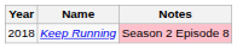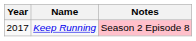 <table class="wikitable">
 <tr>
 <th>Year</th>
 <th>Name</th>
 <th>Notes</th>
 </tr>
 <tr>
-<td>2018</td>
+<td>2017</td>
 <td><em><a href='#'>Keep Running</a></em></td>
 <td style="background: pink;">Season 2 Episode 8</td>
 </tr>
 </table>
